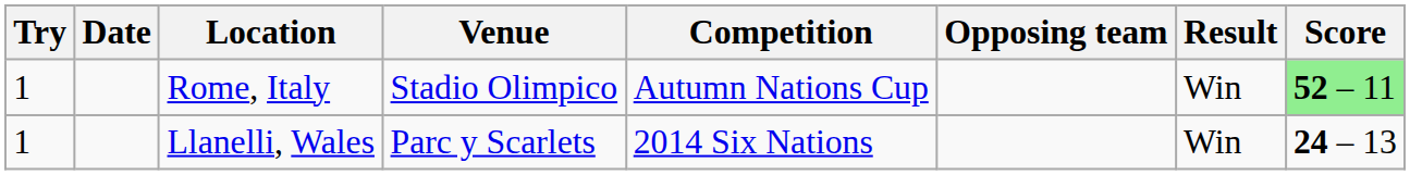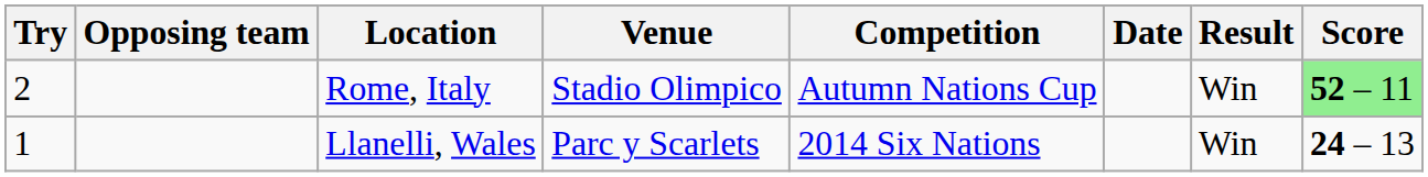 <table class="wikitable" style="font-size:100%">
 <tr>
 <th>Try</th>
-<th>Date</th>
+<th>Opposing team</th>
 <th>Location</th>
 <th>Venue</th>
 <th>Competition</th>
-<th>Opposing team</th>
+<th>Date</th>
 <th>Result</th>
 <th>Score</th>
 </tr>
 <tr>
-<td>1</td>
+<td>2</td>
 <td></td>
 <td><a href='#'>Rome</a>, <a href='#'>Italy</a></td>
 <td><a href='#'>Stadio Olimpico</a></td>
 <td><a href='#'>Autumn Nations Cup</a></td>
 <td></td>
 <td>Win</td>
 <td style="background: lightgreen;"><strong>52</strong> – 11</td>
 </tr>
 <tr>
 <td>1</td>
 <td></td>
 <td><a href='#'>Llanelli</a>, <a href='#'>Wales</a></td>
 <td><a href='#'>Parc y Scarlets</a></td>
 <td><a href='#'>2014 Six Nations</a></td>
 <td></td>
 <td>Win</td>
 <td><strong>24</strong> – 13</td>
 </tr>
 </table>
